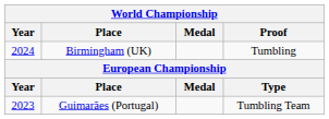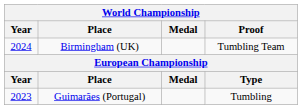 <table class="wikitable center col2izq" style="text-align:center;width:445px;">
 <tr>
 <th colspan="4"><a href='#'>World Championship</a></th>
 </tr>
 <tr>
 <th>Year</th>
 <th>Place</th>
 <th>Medal</th>
 <th>Proof</th>
 </tr>
 <tr>
 <td><a href='#'>2024</a></td>
 <td><a href='#'>Birmingham</a> (UK)</td>
 <td></td>
-<td>Tumbling</td>
+<td>Tumbling Team</td>
 </tr>
 <tr>
 <th colspan="4"><a href='#'>European Championship</a></th>
 </tr>
 <tr>
 <th>Year</th>
 <th>Place</th>
 <th>Medal</th>
 <th>Type</th>
 </tr>
 <tr>
 <td><a href='#'>2023</a></td>
 <td><a href='#'>Guimarães</a> (Portugal)</td>
 <td></td>
-<td>Tumbling Team</td>
+<td>Tumbling</td>
 </tr>
 </table>
